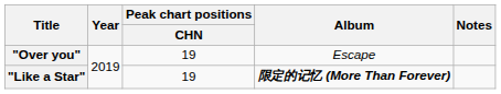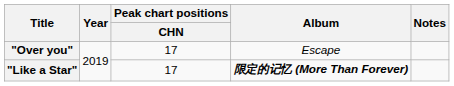 <table class="wikitable plainrowheaders" style="text-align:center;">
 <tr>
 <th rowspan="2">Title</th>
 <th rowspan="2">Year</th>
 <th>Peak chart positions</th>
 <th rowspan="2">Album</th>
 <th rowspan="2">Notes</th>
 </tr>
 <tr>
 <th>CHN</th>
 </tr>
 <tr>
 <th scope="row">"Over you"</th>
 <td rowspan="2">2019</td>
-<td>19</td>
+<td>17</td>
 <td><em>Escape</em></td>
 <td></td>
 </tr>
 <tr>
 <th>"Like a Star"</th>
-<td>19</td>
+<td>17</td>
 <td><strong><em>限定的记忆 (More Than Forever)</em></strong></td>
 <td></td>
 </tr>
 </table>
